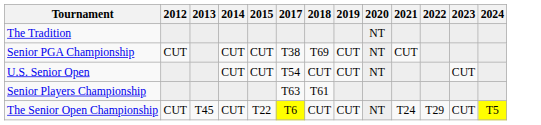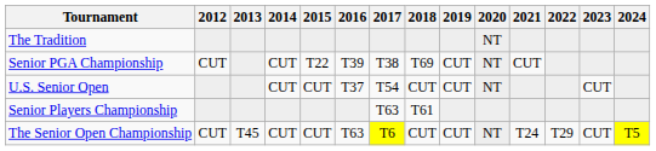 <table class="wikitable" style="font-size:95%;text-align:center;">
 <tr>
 <th>Tournament</th>
 <th>2012</th>
 <th>2013</th>
 <th>2014</th>
 <th>2015</th>
+<th>2016</th>
 <th>2017</th>
 <th>2018</th>
 <th>2019</th>
 <th>2020</th>
 <th>2021</th>
 <th>2022</th>
 <th>2023</th>
 <th>2024</th>
 </tr>
 <tr>
 <td align=left><a href='#'>The Tradition</a></td>
 <td style="background:#eeeeee;"></td>
 <td style="background:#eeeeee;"></td>
 <td style="background:#eeeeee;"></td>
 <td style="background:#eeeeee;"></td>
 <td style="background:#eeeeee;"></td>
 <td style="background:#eeeeee;"></td>
 <td style="background:#eeeeee;"></td>
+<td style="background:#eeeeee;"></td>
 <td style="background:#eeeeee;">NT</td>
 <td style="background:#eeeeee;"></td>
 <td style="background:#eeeeee;"></td>
 <td style="background:#eeeeee;"></td>
 <td style="background:#eeeeee;"></td>
 </tr>
 <tr>
 <td align=left><a href='#'>Senior PGA Championship</a></td>
 <td>CUT</td>
 <td style="background:#eeeeee;"></td>
 <td>CUT</td>
-<td>CUT</td>
+<td>T22</td>
+<td>T39</td>
 <td>T38</td>
 <td>T69</td>
 <td>CUT</td>
 <td style="background:#eeeeee;">NT</td>
 <td>CUT</td>
 <td style="background:#eeeeee;"></td>
 <td style="background:#eeeeee;"></td>
 <td style="background:#eeeeee;"></td>
 </tr>
 <tr>
 <td align=left><a href='#'>U.S. Senior Open</a></td>
 <td style="background:#eeeeee;"></td>
 <td style="background:#eeeeee;"></td>
 <td>CUT</td>
 <td>CUT</td>
+<td>T37</td>
 <td>T54</td>
 <td>CUT</td>
 <td>CUT</td>
 <td style="background:#eeeeee;">NT</td>
 <td style="background:#eeeeee;"></td>
 <td style="background:#eeeeee;"></td>
 <td>CUT</td>
 <td style="background:#eeeeee;"></td>
 </tr>
 <tr>
 <td align=left><a href='#'>Senior Players Championship</a></td>
+<td style="background:#eeeeee;"></td>
 <td style="background:#eeeeee;"></td>
 <td style="background:#eeeeee;"></td>
 <td style="background:#eeeeee;"></td>
 <td style="background:#eeeeee;"></td>
 <td>T63</td>
 <td>T61</td>
 <td style="background:#eeeeee;"></td>
 <td style="background:#eeeeee;"></td>
 <td style="background:#eeeeee;"></td>
 <td style="background:#eeeeee;"></td>
 <td style="background:#eeeeee;"></td>
 <td style="background:#eeeeee;"></td>
 </tr>
 <tr>
 <td align=left><a href='#'>The Senior Open Championship</a></td>
 <td>CUT</td>
 <td>T45</td>
 <td>CUT</td>
-<td>T22</td>
+<td>CUT</td>
+<td>T63</td>
 <td style="background:yellow;">T6</td>
 <td>CUT</td>
 <td>CUT</td>
 <td style="background:#eeeeee;">NT</td>
 <td>T24</td>
 <td>T29</td>
 <td>CUT</td>
 <td style="background:yellow;">T5</td>
 </tr>
 </table>
